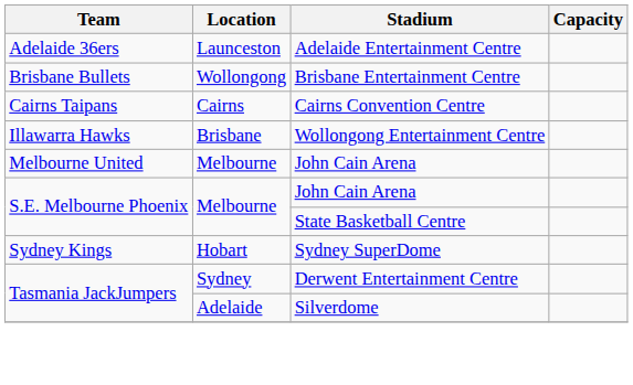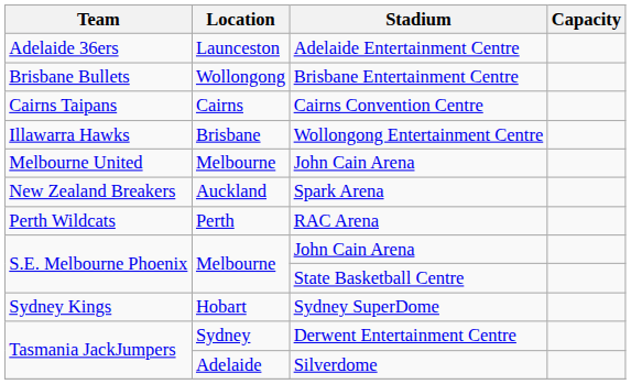 <table class="wikitable sortable">
 <tr>
 <th>Team</th>
 <th>Location</th>
 <th>Stadium</th>
 <th>Capacity</th>
 </tr>
 <tr>
 <td><a href='#'>Adelaide 36ers</a></td>
 <td><a href='#'>Launceston</a></td>
 <td><a href='#'>Adelaide Entertainment Centre</a></td>
 <td style="text-align:center"></td>
 </tr>
 <tr>
 <td><a href='#'>Brisbane Bullets</a></td>
 <td><a href='#'>Wollongong</a></td>
 <td><a href='#'>Brisbane Entertainment Centre</a></td>
 <td style="text-align:center"></td>
 </tr>
 <tr>
 <td><a href='#'>Cairns Taipans</a></td>
 <td><a href='#'>Cairns</a></td>
 <td><a href='#'>Cairns Convention Centre</a></td>
 <td style="text-align:center"></td>
 </tr>
 <tr>
 <td><a href='#'>Illawarra Hawks</a></td>
 <td><a href='#'>Brisbane</a></td>
 <td><a href='#'>Wollongong Entertainment Centre</a></td>
 <td style="text-align:center"></td>
 </tr>
 <tr>
 <td><a href='#'>Melbourne United</a></td>
 <td><a href='#'>Melbourne</a></td>
 <td><a href='#'>John Cain Arena</a></td>
 <td style="text-align:center"></td>
 </tr>
 <tr>
+<td><a href='#'>New Zealand Breakers</a></td>
+<td><a href='#'>Auckland</a></td>
+<td><a href='#'>Spark Arena</a></td>
+<td style="text-align:center"></td>
+</tr>
+<tr>
+<td><a href='#'>Perth Wildcats</a></td>
+<td><a href='#'>Perth</a></td>
+<td><a href='#'>RAC Arena</a></td>
+<td style="text-align:center"></td>
+</tr>
+<tr>
 <td rowspan="2"><a href='#'>S.E. Melbourne Phoenix</a></td>
 <td rowspan="2"><a href='#'>Melbourne</a></td>
 <td><a href='#'>John Cain Arena</a></td>
 <td style="text-align:center"></td>
 </tr>
 <tr>
 <td><a href='#'>State Basketball Centre</a></td>
 <td style="text-align:center"></td>
 </tr>
 <tr>
 <td><a href='#'>Sydney Kings</a></td>
 <td><a href='#'>Hobart</a></td>
 <td><a href='#'>Sydney SuperDome</a></td>
 <td style="text-align:center"></td>
 </tr>
 <tr>
 <td rowspan="2"><a href='#'>Tasmania JackJumpers</a></td>
 <td><a href='#'>Sydney</a></td>
 <td><a href='#'>Derwent Entertainment Centre</a></td>
 <td style="text-align:center"></td>
 </tr>
 <tr>
 <td><a href='#'>Adelaide</a></td>
 <td><a href='#'>Silverdome</a></td>
 <td style="text-align:center"></td>
 </tr>
 <tr>
 </tr>
 </table>
